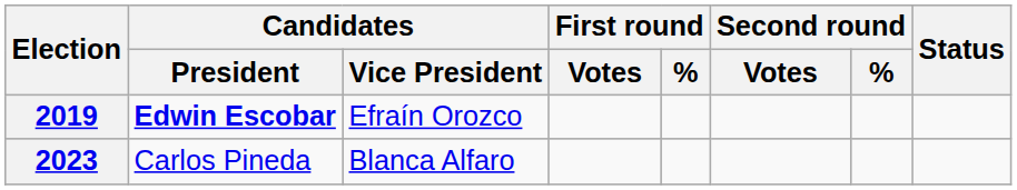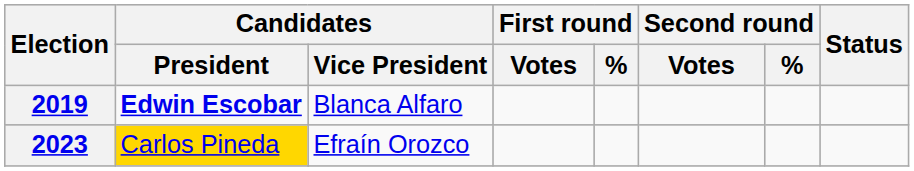 <table class="wikitable" style="text-align:left;">
 <tr>
 <th rowspan=2>Election</th>
 <th colspan=2>Candidates</th>
 <th colspan=2>First round</th>
 <th colspan=2>Second round</th>
 <th rowspan=2>Status</th>
 </tr>
 <tr>
 <th>President</th>
 <th>Vice President</th>
 <th>Votes</th>
 <th>%</th>
 <th>Votes</th>
 <th>%</th>
 </tr>
 <tr>
 <th><a href='#'>2019</a></th>
 <td><strong><a href='#'>Edwin Escobar</a></strong></td>
-<td><a href='#'>Efraín Orozco</a></td>
+<td><a href='#'>Blanca Alfaro</a></td>
 <td></td>
 <td></td>
 <td></td>
 <td></td>
 <td></td>
 </tr>
 <tr>
 <th><a href='#'>2023</a></th>
-<td><a href='#'>Carlos Pineda</a></td>
-<td><a href='#'>Blanca Alfaro</a></td>
+<td style="background: gold;"><a href='#'>Carlos Pineda</a></td>
+<td><a href='#'>Efraín Orozco</a></td>
 <td></td>
 <td></td>
 <td></td>
 <td></td>
 <td></td>
 </tr>
 </table>
